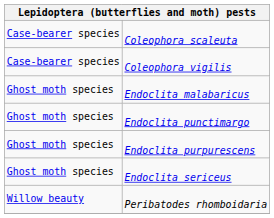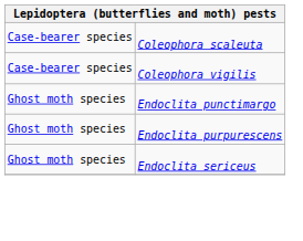 <table class="wikitable" style="clear">
 <tr>
 <th colspan=2><strong>Lepidoptera (butterflies and moth) pests</strong><br></th>
 </tr>
 <tr>
 <td><a href='#'>Case-bearer</a> species</td>
 <td><br><em><a href='#'>Coleophora scaleuta</a></em></td>
 </tr>
 <tr>
 <td><a href='#'>Case-bearer</a> species</td>
 <td><br><em><a href='#'>Coleophora vigilis</a></em></td>
 </tr>
 <tr>
 <td><a href='#'>Ghost moth</a> species</td>
-<td><br><em><a href='#'>Endoclita malabaricus</a></em></td>
-</tr>
-<tr>
-<td><a href='#'>Ghost moth</a> species</td>
 <td><br><em><a href='#'>Endoclita punctimargo</a></em></td>
 </tr>
 <tr>
 <td><a href='#'>Ghost moth</a> species</td>
 <td><br><em><a href='#'>Endoclita purpurescens</a></em></td>
 </tr>
 <tr>
 <td><a href='#'>Ghost moth</a> species</td>
 <td><br><em><a href='#'>Endoclita sericeus</a></em></td>
 </tr>
 <tr>
-<td><a href='#'>Willow beauty</a></td>
-<td><br><em>Peribatodes rhomboidaria</em></td>
-</tr>
-<tr>
 </tr>
 </table>
